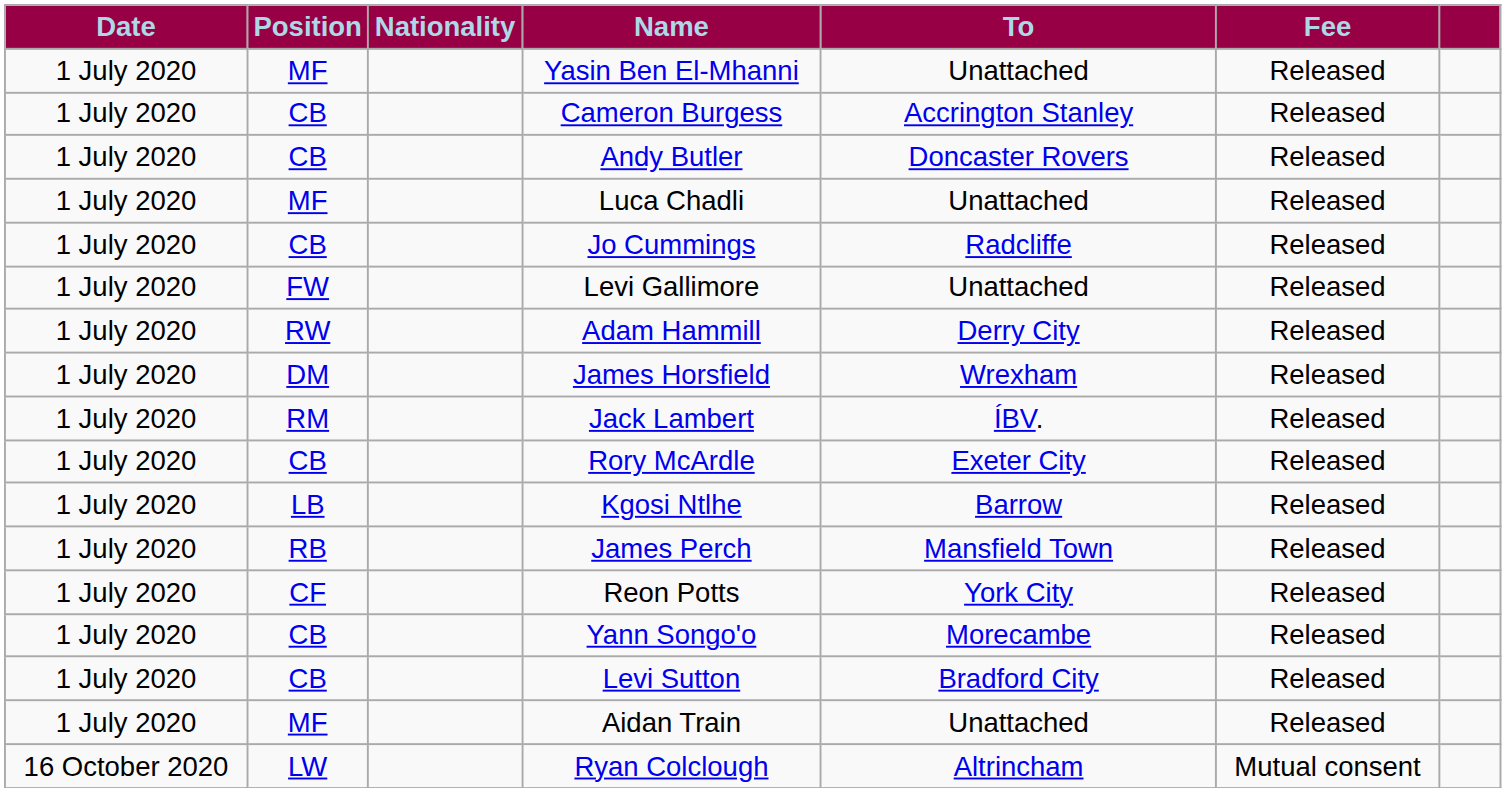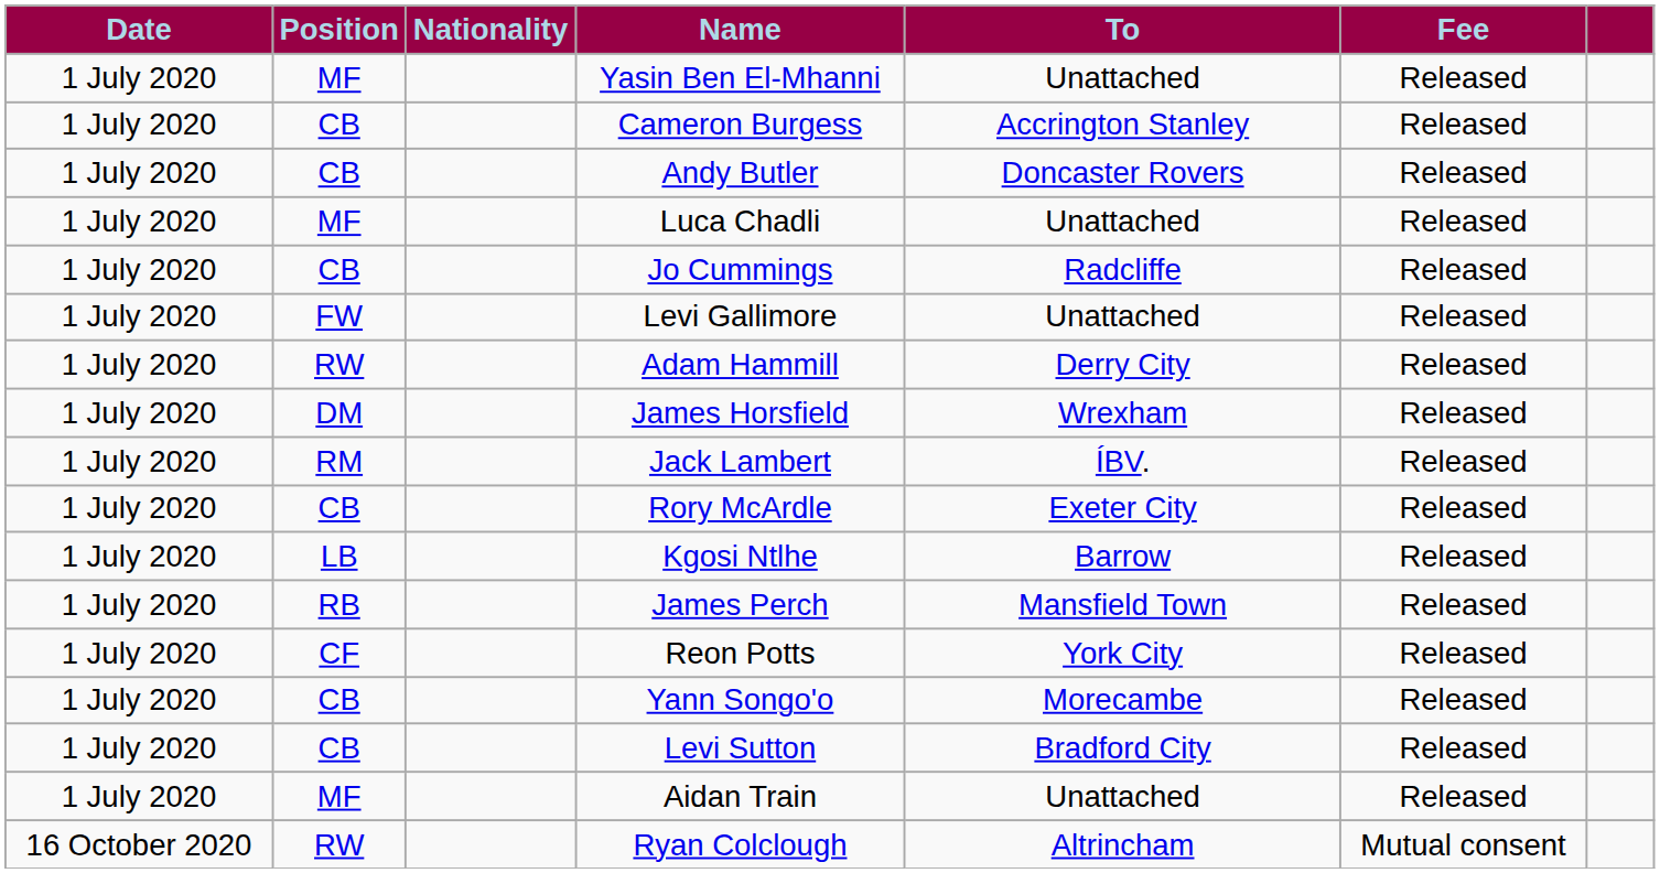 <table class="wikitable"  style="text-align:center; font-size:90%; ">
 <tr>
 <th style="background:#970045; color:#ADD8E6; width:120px;">Date</th>
 <th style="background:#970045; color:#ADD8E6; width:50px;">Position</th>
 <th style="background:#970045; color:#ADD8E6; width:50px;">Nationality</th>
 <th style="background:#970045; color:#ADD8E6; width:150px;">Name</th>
 <th style="background:#970045; color:#ADD8E6; width:200px;">To</th>
 <th style="background:#970045; color:#ADD8E6; width:110px;">Fee</th>
 <th style="background:#970045; color:#ADD8E6; width:25px;"></th>
 </tr>
 <tr>
 <td>1 July 2020</td>
 <td><a href='#'>MF</a></td>
 <td></td>
 <td><a href='#'>Yasin Ben El-Mhanni</a></td>
 <td> Unattached</td>
 <td>Released</td>
 <td></td>
 </tr>
 <tr>
 <td>1 July 2020</td>
 <td><a href='#'>CB</a></td>
 <td></td>
 <td><a href='#'>Cameron Burgess</a></td>
 <td> <a href='#'>Accrington Stanley</a></td>
 <td>Released</td>
 <td></td>
 </tr>
 <tr>
 <td>1 July 2020</td>
 <td><a href='#'>CB</a></td>
 <td></td>
 <td><a href='#'>Andy Butler</a></td>
 <td> <a href='#'>Doncaster Rovers</a></td>
 <td>Released</td>
 <td></td>
 </tr>
 <tr>
 <td>1 July 2020</td>
 <td><a href='#'>MF</a></td>
 <td></td>
 <td>Luca Chadli</td>
 <td> Unattached</td>
 <td>Released</td>
 <td></td>
 </tr>
 <tr>
 <td>1 July 2020</td>
 <td><a href='#'>CB</a></td>
 <td></td>
 <td><a href='#'>Jo Cummings</a></td>
 <td> <a href='#'>Radcliffe</a></td>
 <td>Released</td>
 <td></td>
 </tr>
 <tr>
 <td>1 July 2020</td>
 <td><a href='#'>FW</a></td>
 <td></td>
 <td>Levi Gallimore</td>
 <td> Unattached</td>
 <td>Released</td>
 <td></td>
 </tr>
 <tr>
 <td>1 July 2020</td>
 <td><a href='#'>RW</a></td>
 <td></td>
 <td><a href='#'>Adam Hammill</a></td>
 <td> <a href='#'>Derry City</a></td>
 <td>Released</td>
 <td></td>
 </tr>
 <tr>
 <td>1 July 2020</td>
 <td><a href='#'>DM</a></td>
 <td></td>
 <td><a href='#'>James Horsfield</a></td>
 <td> <a href='#'>Wrexham</a></td>
 <td>Released</td>
 <td></td>
 </tr>
 <tr>
 <td>1 July 2020</td>
 <td><a href='#'>RM</a></td>
 <td></td>
 <td><a href='#'>Jack Lambert</a></td>
 <td> <a href='#'>ÍBV</a>.</td>
 <td>Released</td>
 <td></td>
 </tr>
 <tr>
 <td>1 July 2020</td>
 <td><a href='#'>CB</a></td>
 <td></td>
 <td><a href='#'>Rory McArdle</a></td>
 <td> <a href='#'>Exeter City</a></td>
 <td>Released</td>
 <td></td>
 </tr>
 <tr>
 <td>1 July 2020</td>
 <td><a href='#'>LB</a></td>
 <td></td>
 <td><a href='#'>Kgosi Ntlhe</a></td>
 <td> <a href='#'>Barrow</a></td>
 <td>Released</td>
 <td></td>
 </tr>
 <tr>
 <td>1 July 2020</td>
 <td><a href='#'>RB</a></td>
 <td></td>
 <td><a href='#'>James Perch</a></td>
 <td> <a href='#'>Mansfield Town</a></td>
 <td>Released</td>
 <td></td>
 </tr>
 <tr>
 <td>1 July 2020</td>
 <td><a href='#'>CF</a></td>
 <td></td>
 <td>Reon Potts</td>
 <td> <a href='#'>York City</a></td>
 <td>Released</td>
 <td></td>
 </tr>
 <tr>
 <td>1 July 2020</td>
 <td><a href='#'>CB</a></td>
 <td></td>
 <td><a href='#'>Yann Songo'o</a></td>
 <td> <a href='#'>Morecambe</a></td>
 <td>Released</td>
 <td></td>
 </tr>
 <tr>
 <td>1 July 2020</td>
 <td><a href='#'>CB</a></td>
 <td></td>
 <td><a href='#'>Levi Sutton</a></td>
 <td> <a href='#'>Bradford City</a></td>
 <td>Released</td>
 <td></td>
 </tr>
 <tr>
 <td>1 July 2020</td>
 <td><a href='#'>MF</a></td>
 <td></td>
 <td>Aidan Train</td>
 <td> Unattached</td>
 <td>Released</td>
 <td></td>
 </tr>
 <tr>
 <td>16 October 2020</td>
-<td><a href='#'>LW</a></td>
+<td><a href='#'>RW</a></td>
 <td></td>
 <td><a href='#'>Ryan Colclough</a></td>
 <td> <a href='#'>Altrincham</a></td>
 <td>Mutual consent</td>
 <td></td>
 </tr>
 </table>
